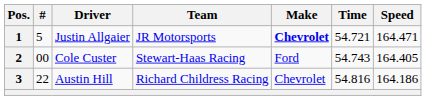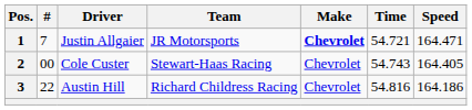 <table class="wikitable" style="font-size:95%">
 <tr>
 <th>Pos.</th>
 <th>#</th>
 <th>Driver</th>
 <th>Team</th>
 <th>Make</th>
 <th>Time</th>
 <th>Speed</th>
 </tr>
 <tr>
 <th>1</th>
-<td>5</td>
+<td>7</td>
 <td><a href='#'>Justin Allgaier</a></td>
 <td><a href='#'>JR Motorsports</a></td>
 <td><strong><a href='#'>Chevrolet</a></strong></td>
 <td>54.721</td>
 <td>164.471</td>
 </tr>
 <tr>
 <th>2</th>
 <td>00</td>
 <td><a href='#'>Cole Custer</a></td>
 <td><a href='#'>Stewart-Haas Racing</a></td>
-<td><a href='#'>Ford</a></td>
+<td><a href='#'>Chevrolet</a></td>
 <td>54.743</td>
 <td>164.405</td>
 </tr>
 <tr>
 <th>3</th>
 <td>22</td>
 <td><a href='#'>Austin Hill</a></td>
 <td><a href='#'>Richard Childress Racing</a></td>
 <td><a href='#'>Chevrolet</a></td>
 <td>54.816</td>
 <td>164.186</td>
 </tr>
 <tr>
 <th colspan="7"></th>
 </tr>
 </table>
